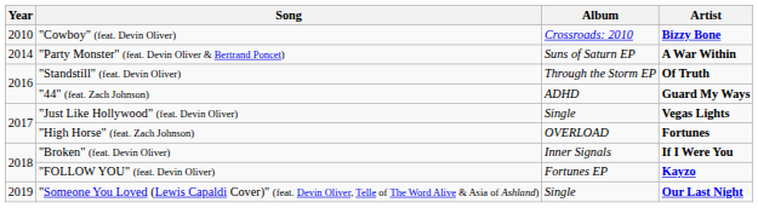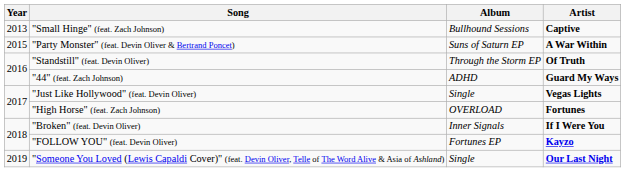 <table class="wikitable">
 <tr>
 <th>Year</th>
 <th>Song</th>
 <th>Album</th>
 <th>Artist</th>
 </tr>
 <tr>
-<td>2010</td>
-<td>"Cowboy" <small>(feat. Devin Oliver)</small></td>
-<td><em><a href='#'>Crossroads: 2010</a></em></td>
-<td><strong><a href='#'>Bizzy Bone</a></strong></td>
+<td>2013</td>
+<td>"Small Hinge" <small>(feat. Zach Johnson)</small></td>
+<td><em>Bullhound Sessions</em></td>
+<td><strong>Captive</strong></td>
 </tr>
 <tr>
-<td>2014</td>
+<td>2015</td>
 <td>"Party Monster" <small>(feat. Devin Oliver & <a href='#'>Bertrand Poncet</a>)</small></td>
 <td><em>Suns of Saturn EP</em></td>
 <td><strong>A War Within</strong></td>
 </tr>
 <tr>
 <td rowspan=2>2016</td>
 <td>"Standstill" <small>(feat. Devin Oliver)</small></td>
 <td><em>Through the Storm EP</em></td>
 <td><strong>Of Truth</strong></td>
 </tr>
 <tr>
 <td>"44" <small>(feat. Zach Johnson)</small></td>
 <td><em>ADHD</em></td>
 <td><strong>Guard My Ways</strong></td>
 </tr>
 <tr>
 <td rowspan=2>2017</td>
 <td>"Just Like Hollywood" <small>(feat. Devin Oliver)</small></td>
 <td><em>Single</em></td>
 <td><strong>Vegas Lights</strong></td>
 </tr>
 <tr>
 <td>"High Horse" <small>(feat. Zach Johnson)</small></td>
 <td><em>OVERLOAD</em></td>
 <td><strong>Fortunes</strong></td>
 </tr>
 <tr>
 <td rowspan=2>2018</td>
 <td>"Broken" <small>(feat. Devin Oliver)</small></td>
 <td><em>Inner Signals</em></td>
 <td><strong>If I Were You</strong></td>
 </tr>
 <tr>
 <td>"FOLLOW YOU" <small>(feat. Devin Oliver)</small></td>
 <td><em>Fortunes EP</em></td>
 <td><strong><a href='#'>Kayzo</a></strong></td>
 </tr>
 <tr>
 <td>2019</td>
 <td>"<a href='#'>Someone You Loved</a> (<a href='#'>Lewis Capaldi</a> Cover)" <small>(feat. <a href='#'>Devin Oliver</a>, <a href='#'>Telle</a> of <a href='#'>The Word Alive</a> & Asia of <em>Ashland</em>)</small></td>
 <td><em>Single</em></td>
 <td><strong><a href='#'>Our Last Night</a></strong></td>
 </tr>
 </table>
